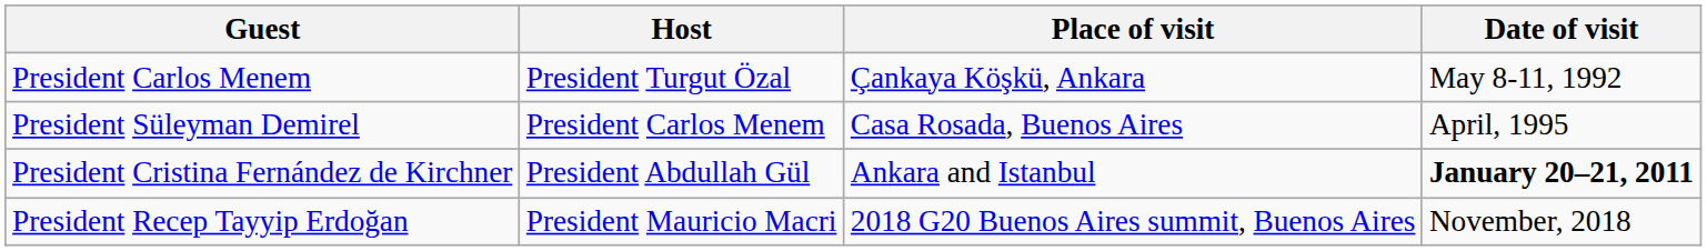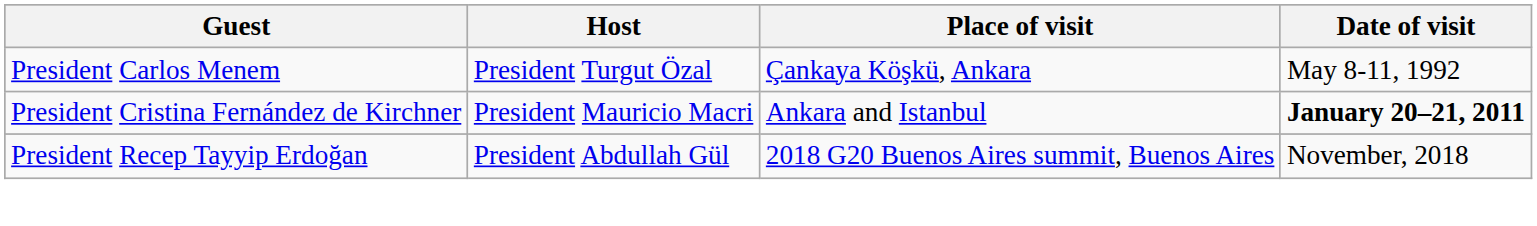 <table class="wikitable" border="1">
 <tr>
 <th>Guest</th>
 <th>Host</th>
 <th>Place of visit</th>
 <th>Date of visit</th>
 </tr>
 <tr>
 <td> <a href='#'>President</a> <a href='#'>Carlos Menem</a></td>
 <td> <a href='#'>President</a> <a href='#'>Turgut Özal</a></td>
 <td><a href='#'>Çankaya Köşkü</a>, <a href='#'>Ankara</a></td>
 <td>May 8-11, 1992</td>
 </tr>
 <tr>
-<td> <a href='#'>President</a> <a href='#'>Süleyman Demirel</a></td>
-<td> <a href='#'>President</a> <a href='#'>Carlos Menem</a></td>
-<td><a href='#'>Casa Rosada</a>, <a href='#'>Buenos Aires</a></td>
-<td>April, 1995</td>
-</tr>
-<tr>
 <td> <a href='#'>President</a> <a href='#'>Cristina Fernández de Kirchner</a></td>
-<td> <a href='#'>President</a> <a href='#'>Abdullah Gül</a></td>
+<td> <a href='#'>President</a> <a href='#'>Mauricio Macri</a></td>
 <td><a href='#'>Ankara</a> and <a href='#'>Istanbul</a></td>
 <td><strong>January 20–21, 2011</strong></td>
 </tr>
 <tr>
 <td> <a href='#'>President</a> <a href='#'>Recep Tayyip Erdoğan</a></td>
-<td> <a href='#'>President</a> <a href='#'>Mauricio Macri</a></td>
+<td> <a href='#'>President</a> <a href='#'>Abdullah Gül</a></td>
 <td><a href='#'>2018 G20 Buenos Aires summit</a>, <a href='#'>Buenos Aires</a></td>
 <td>November, 2018</td>
 </tr>
 </table>
